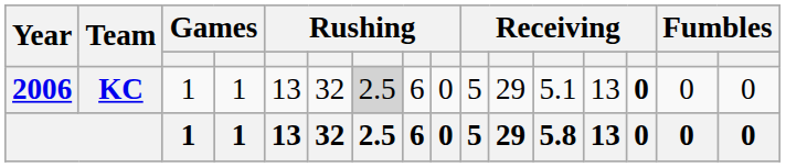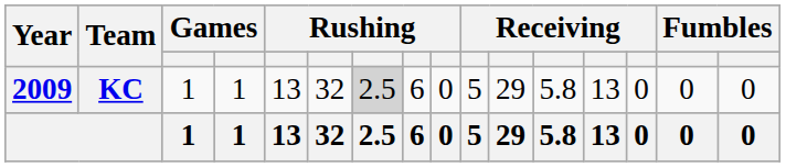 <table class="wikitable" style="text-align:center;">
 <tr>
 <th rowspan="2">Year</th>
 <th rowspan="2">Team</th>
 <th colspan="2">Games</th>
 <th colspan="5">Rushing</th>
 <th colspan="5">Receiving</th>
 <th colspan="2">Fumbles</th>
 </tr>
 <tr>
 <th></th>
 <th></th>
 <th></th>
 <th></th>
 <th></th>
 <th></th>
 <th></th>
 <th></th>
 <th></th>
 <th></th>
 <th></th>
 <th></th>
 <th></th>
 <th></th>
 </tr>
 <tr>
-<th><a href='#'>2006</a></th>
+<th><a href='#'>2009</a></th>
 <th><a href='#'>KC</a></th>
 <td>1</td>
 <td>1</td>
 <td>13</td>
 <td>32</td>
 <td style="background: lightgrey;">2.5</td>
 <td>6</td>
 <td>0</td>
 <td>5</td>
 <td>29</td>
-<td>5.1</td>
+<td>5.8</td>
 <td>13</td>
-<td><strong>0</strong></td>
+<td>0</td>
 <td>0</td>
 <td>0</td>
 </tr>
 <tr>
 <th colspan="2"></th>
 <th>1</th>
 <th>1</th>
 <th>13</th>
 <th>32</th>
 <th>2.5</th>
 <th>6</th>
 <th>0</th>
 <th>5</th>
 <th>29</th>
 <th>5.8</th>
 <th>13</th>
 <th>0</th>
 <th>0</th>
 <th>0</th>
 </tr>
 </table>
